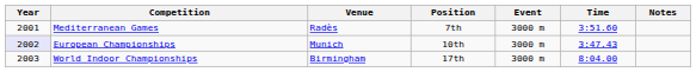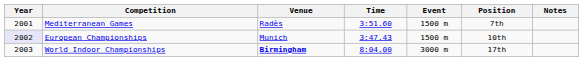 <table class="wikitable" width=55% style="font-size:90%; text-align:center;">
 <tr>
 <th>Year</th>
 <th>Competition</th>
 <th>Venue</th>
+<th>Time</th>
+<th>Event</th>
 <th>Position</th>
-<th>Event</th>
-<th>Time</th>
 <th>Notes</th>
 </tr>
 <tr>
 <td>2001</td>
 <td align=left><a href='#'>Mediterranean Games</a></td>
 <td align=left> <a href='#'>Radès</a></td>
+<td><a href='#'>3:51.60</a></td>
+<td>1500 m</td>
 <td>7th</td>
-<td>3000 m</td>
-<td><a href='#'>3:51.60</a></td>
 <td></td>
 </tr>
 <tr>
 <td style="background: lavender;">2002</td>
 <td align=left><a href='#'>European Championships</a></td>
 <td align=left> <a href='#'>Munich</a></td>
+<td><a href='#'>3:47.43</a></td>
+<td>1500 m</td>
 <td>10th</td>
-<td>3000 m</td>
-<td><a href='#'>3:47.43</a></td>
 <td></td>
 </tr>
 <tr>
 <td>2003</td>
 <td align=left><a href='#'>World Indoor Championships</a></td>
-<td align=left> <a href='#'>Birmingham</a></td>
+<td align=left><strong> <a href='#'>Birmingham</a></strong></td>
+<td><a href='#'>8:04.00</a></td>
+<td>3000 m</td>
 <td>17th</td>
-<td>3000 m</td>
-<td><a href='#'>8:04.00</a></td>
 <td></td>
 </tr>
 </table>
